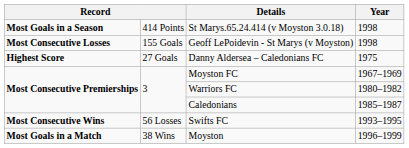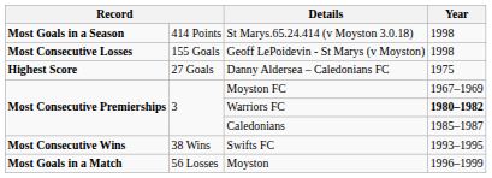 <table class="wikitable">
 <tr>
 <th colspan=2>Record</th>
 <th>Details</th>
 <th>Year</th>
 </tr>
 <tr>
 <td><strong>Most Goals in a Season</strong></td>
 <td>414 Points</td>
 <td>St Marys.65.24.414 (v Moyston 3.0.18)</td>
 <td>1998</td>
 </tr>
 <tr>
 <td><strong>Most Consecutive Losses</strong></td>
 <td>155 Goals</td>
 <td>Geoff LePoidevin - St Marys (v Moyston)</td>
 <td>1998</td>
 </tr>
 <tr>
 <td><strong>Highest Score</strong></td>
 <td>27 Goals</td>
 <td>Danny Aldersea – Caledonians FC</td>
 <td>1975</td>
 </tr>
 <tr>
 <td rowspan="3"><strong>Most Consecutive Premierships</strong></td>
 <td rowspan="3">3</td>
 <td>Moyston FC</td>
 <td>1967–1969</td>
 </tr>
 <tr>
 <td>Warriors FC</td>
-<td>1980–1982</td>
+<td><strong>1980–1982</strong></td>
 </tr>
 <tr>
 <td>Caledonians</td>
 <td>1985–1987</td>
 </tr>
 <tr>
 <td><strong>Most Consecutive Wins</strong></td>
-<td>56 Losses</td>
+<td>38 Wins</td>
 <td>Swifts FC</td>
 <td>1993–1995</td>
 </tr>
 <tr>
 <td><strong>Most Goals in a Match</strong></td>
-<td>38 Wins</td>
+<td>56 Losses</td>
 <td>Moyston</td>
 <td>1996–1999</td>
 </tr>
 </table>
